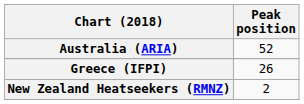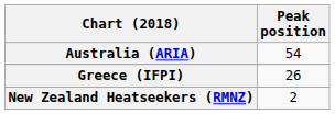 <table class="wikitable sortable plainrowheaders" style="text-align:center">
 <tr>
 <th scope="col">Chart (2018)</th>
 <th scope="col">Peak<br> position</th>
 </tr>
 <tr>
 <th scope="row">Australia (<a href='#'>ARIA</a>)</th>
-<td>52</td>
+<td>54</td>
 </tr>
 <tr>
 </tr>
 <tr>
 </tr>
 <tr>
 </tr>
 <tr>
 <th scope="row">Greece (IFPI)</th>
 <td>26</td>
 </tr>
 <tr>
 </tr>
 <tr>
 </tr>
 <tr>
 <th scope="row">New Zealand Heatseekers (<a href='#'>RMNZ</a>)</th>
 <td>2</td>
 </tr>
 <tr>
 </tr>
 <tr>
 </tr>
 <tr>
 </tr>
 <tr>
 </tr>
 <tr>
 </tr>
 <tr>
 </tr>
 </table>
